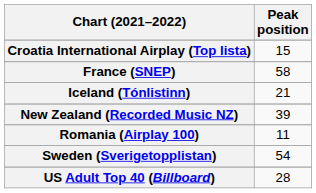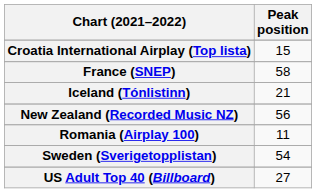 <table class="wikitable sortable plainrowheaders" style="text-align:center">
 <tr>
 <th>Chart (2021–2022)</th>
 <th>Peak<br>position</th>
 </tr>
 <tr>
 </tr>
 <tr>
 </tr>
 <tr>
 </tr>
 <tr>
 <th scope="row">Croatia International Airplay (<a href='#'>Top lista</a>)</th>
 <td>15</td>
 </tr>
 <tr>
 </tr>
 <tr>
 </tr>
 <tr>
 </tr>
 <tr>
 <th scope="row">France (<a href='#'>SNEP</a>)</th>
 <td>58</td>
 </tr>
 <tr>
 </tr>
 <tr>
 </tr>
 <tr>
 </tr>
 <tr>
 <th scope="row">Iceland (<a href='#'>Tónlistinn</a>)</th>
 <td>21</td>
 </tr>
 <tr>
 </tr>
 <tr>
 </tr>
 <tr>
 </tr>
 <tr>
 <th scope="row">New Zealand (<a href='#'>Recorded Music NZ</a>)</th>
-<td>39</td>
+<td>56</td>
 </tr>
 <tr>
 </tr>
 <tr>
 <th scope="row">Romania (<a href='#'>Airplay 100</a>)</th>
 <td>11</td>
 </tr>
 <tr>
 </tr>
 <tr>
 </tr>
 <tr>
 <th scope="row">Sweden (<a href='#'>Sverigetopplistan</a>)</th>
 <td>54</td>
 </tr>
 <tr>
 </tr>
 <tr>
 </tr>
 <tr>
 <th scope="row">US <a href='#'>Adult Top 40</a> (<em><a href='#'>Billboard</a></em>)</th>
-<td>28</td>
+<td>27</td>
 </tr>
 </table>
